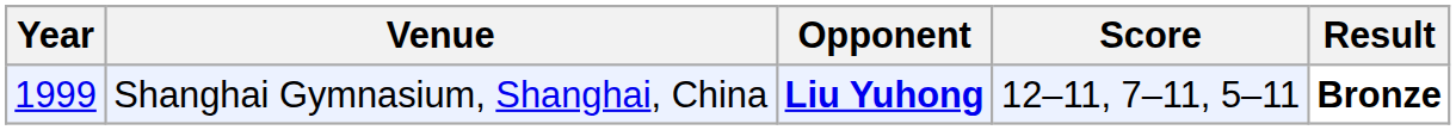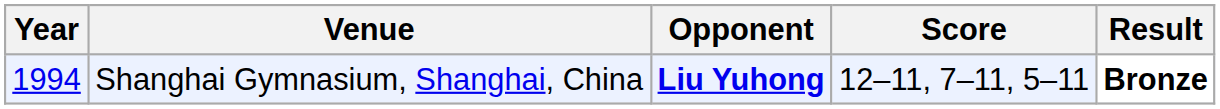 <table class="sortable wikitable" style="font-size: 90%;">
 <tr>
 <th>Year</th>
 <th>Venue</th>
 <th>Opponent</th>
 <th>Score</th>
 <th>Result</th>
 </tr>
 <tr style="background:#ECF2FF">
-<td align="center"><a href='#'>1999</a></td>
+<td align="center"><a href='#'>1994</a></td>
 <td align="left">Shanghai Gymnasium, <a href='#'>Shanghai</a>, China</td>
 <td align="left"><strong> <a href='#'>Liu Yuhong</a></strong></td>
 <td align="left">12–11, 7–11, 5–11</td>
 <td style="text-align:left; background:white"> <strong>Bronze</strong></td>
 </tr>
 </table>
